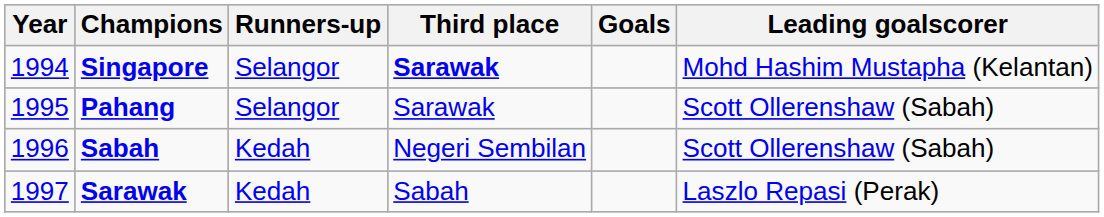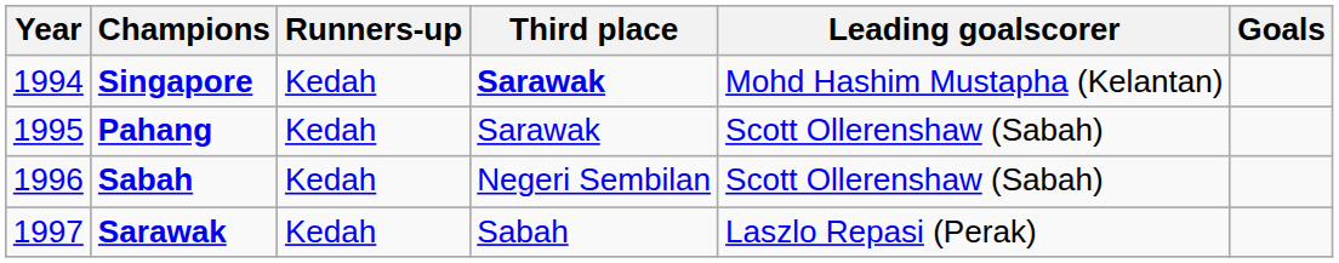 <table class="wikitable">
 <tr>
 <th>Year</th>
 <th>Champions</th>
 <th>Runners-up</th>
 <th>Third place</th>
+<th>Leading goalscorer</th>
 <th>Goals</th>
-<th>Leading goalscorer</th>
 </tr>
 <tr>
 <td align=center><a href='#'>1994</a></td>
 <td><strong><a href='#'>Singapore</a></strong></td>
-<td><a href='#'>Selangor</a></td>
+<td><a href='#'>Kedah</a></td>
 <td><strong><a href='#'>Sarawak</a></strong></td>
+<td><a href='#'>Mohd Hashim Mustapha</a> (Kelantan)</td>
 <td></td>
-<td><a href='#'>Mohd Hashim Mustapha</a> (Kelantan)</td>
 </tr>
 <tr>
 <td align=center><a href='#'>1995</a></td>
 <td><strong><a href='#'>Pahang</a></strong></td>
-<td><a href='#'>Selangor</a></td>
+<td><a href='#'>Kedah</a></td>
 <td><a href='#'>Sarawak</a></td>
+<td><a href='#'>Scott Ollerenshaw</a> (Sabah)</td>
 <td></td>
-<td><a href='#'>Scott Ollerenshaw</a> (Sabah)</td>
 </tr>
 <tr>
 <td align=center><a href='#'>1996</a></td>
 <td><strong><a href='#'>Sabah</a></strong></td>
 <td><a href='#'>Kedah</a></td>
 <td><a href='#'>Negeri Sembilan</a></td>
+<td><a href='#'>Scott Ollerenshaw</a> (Sabah)</td>
 <td></td>
-<td><a href='#'>Scott Ollerenshaw</a> (Sabah)</td>
 </tr>
 <tr>
 <td align=center><a href='#'>1997</a></td>
 <td><strong><a href='#'>Sarawak</a></strong></td>
 <td><a href='#'>Kedah</a></td>
 <td><a href='#'>Sabah</a></td>
+<td><a href='#'>Laszlo Repasi</a> (Perak)</td>
 <td></td>
-<td><a href='#'>Laszlo Repasi</a> (Perak)</td>
 </tr>
 </table>
